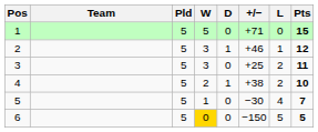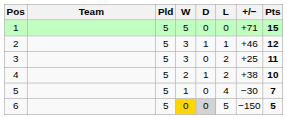 <table class="wikitable" style="text-align:center">
 <tr>
 <th width=25>Pos</th>
 <th width=200>Team</th>
 <th width=25>Pld</th>
 <th width=25>W</th>
 <th width=25>D</th>
+<th width=25>L</th>
 <th width=25>+/−</th>
-<th width=25>L</th>
 <th width=25>Pts</th>
 </tr>
 <tr bgcolor="C0FFC0">
 <td>1</td>
 <td style="text-align:left"></td>
 <td>5</td>
 <td>5</td>
 <td>0</td>
+<td>0</td>
 <td>+71</td>
-<td>0</td>
 <td><strong>15</strong></td>
 </tr>
 <tr>
 <td>2</td>
 <td style="text-align:left"></td>
 <td>5</td>
 <td>3</td>
 <td>1</td>
+<td>1</td>
 <td>+46</td>
-<td>1</td>
 <td><strong>12</strong></td>
 </tr>
 <tr>
 <td>3</td>
 <td style="text-align:left"></td>
 <td>5</td>
 <td>3</td>
 <td>0</td>
+<td>2</td>
 <td>+25</td>
-<td>2</td>
 <td><strong>11</strong></td>
 </tr>
 <tr>
 <td>4</td>
 <td style="text-align:left"></td>
 <td>5</td>
 <td>2</td>
 <td>1</td>
+<td>2</td>
 <td>+38</td>
-<td>2</td>
 <td><strong>10</strong></td>
 </tr>
 <tr>
 <td>5</td>
 <td style="text-align:left"></td>
 <td>5</td>
 <td>1</td>
 <td>0</td>
+<td>4</td>
 <td>−30</td>
-<td>4</td>
 <td><strong>7</strong></td>
 </tr>
 <tr>
 <td>6</td>
 <td style="text-align:left"></td>
 <td>5</td>
 <td style="background: gold;">0</td>
-<td>0</td>
+<td style="background: lightgrey;">0</td>
+<td>5</td>
 <td>−150</td>
-<td>5</td>
 <td><strong>5</strong></td>
 </tr>
 </table>
